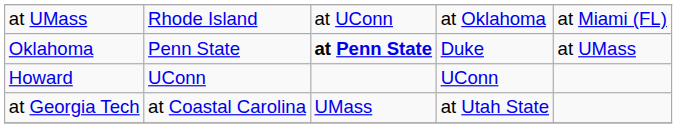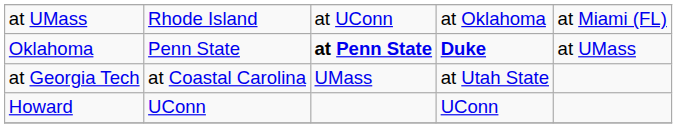 <table class="wikitable">
 <tr>
 </tr>
 <tr>
 <td>at <a href='#'>UMass</a></td>
 <td><a href='#'>Rhode Island</a></td>
 <td>at <a href='#'>UConn</a></td>
 <td>at <a href='#'>Oklahoma</a></td>
 <td>at <a href='#'>Miami (FL)</a></td>
 </tr>
 <tr>
 <td><a href='#'>Oklahoma</a></td>
 <td><a href='#'>Penn State</a></td>
 <td><strong>at <a href='#'>Penn State</a></strong></td>
-<td><a href='#'>Duke</a></td>
+<td><strong><a href='#'>Duke</a></strong></td>
 <td>at <a href='#'>UMass</a></td>
+</tr>
+<tr>
+<td>at <a href='#'>Georgia Tech</a></td>
+<td>at <a href='#'>Coastal Carolina</a></td>
+<td><a href='#'>UMass</a></td>
+<td>at <a href='#'>Utah State</a></td>
+<td></td>
 </tr>
 <tr>
 <td><a href='#'>Howard</a></td>
 <td><a href='#'>UConn</a></td>
 <td></td>
 <td><a href='#'>UConn</a></td>
 <td></td>
 </tr>
 <tr>
-<td>at <a href='#'>Georgia Tech</a></td>
-<td>at <a href='#'>Coastal Carolina</a></td>
-<td><a href='#'>UMass</a></td>
-<td>at <a href='#'>Utah State</a></td>
-<td></td>
-</tr>
-<tr>
 </tr>
 </table>
